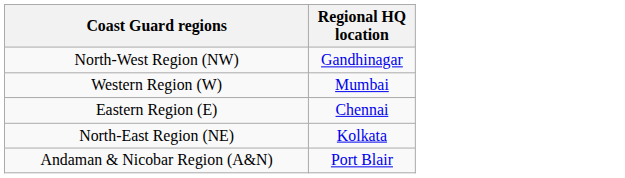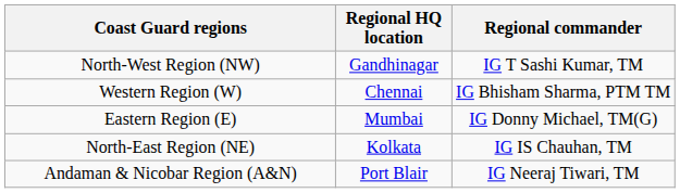 <table class="wikitable" style="text-align:center">
 <tr>
 <th scope="col" style="width: 300px;">Coast Guard regions</th>
 <th scope="col" style="width: 100px;">Regional HQ location</th>
+<th scope="col" style="width: 200px;">Regional commander</th>
 </tr>
 <tr>
 <td>North-West Region (NW)</td>
 <td><a href='#'>Gandhinagar</a></td>
+<td><a href='#'>IG</a> T Sashi Kumar, TM</td>
 </tr>
 <tr>
 <td>Western Region (W)</td>
-<td><a href='#'>Mumbai</a></td>
+<td><a href='#'>Chennai</a></td>
+<td><a href='#'>IG</a> Bhisham Sharma, PTM TM</td>
 </tr>
 <tr>
 <td>Eastern Region (E)</td>
-<td><a href='#'>Chennai</a></td>
+<td><a href='#'>Mumbai</a></td>
+<td><a href='#'>IG</a> Donny Michael, TM(G)</td>
 </tr>
 <tr>
 <td>North-East Region (NE)</td>
 <td><a href='#'>Kolkata</a></td>
+<td><a href='#'>IG</a> IS Chauhan, TM</td>
 </tr>
 <tr>
 <td>Andaman & Nicobar Region (A&N)</td>
 <td><a href='#'>Port Blair</a></td>
+<td><a href='#'>IG</a> Neeraj Tiwari, TM</td>
 </tr>
 </table>
